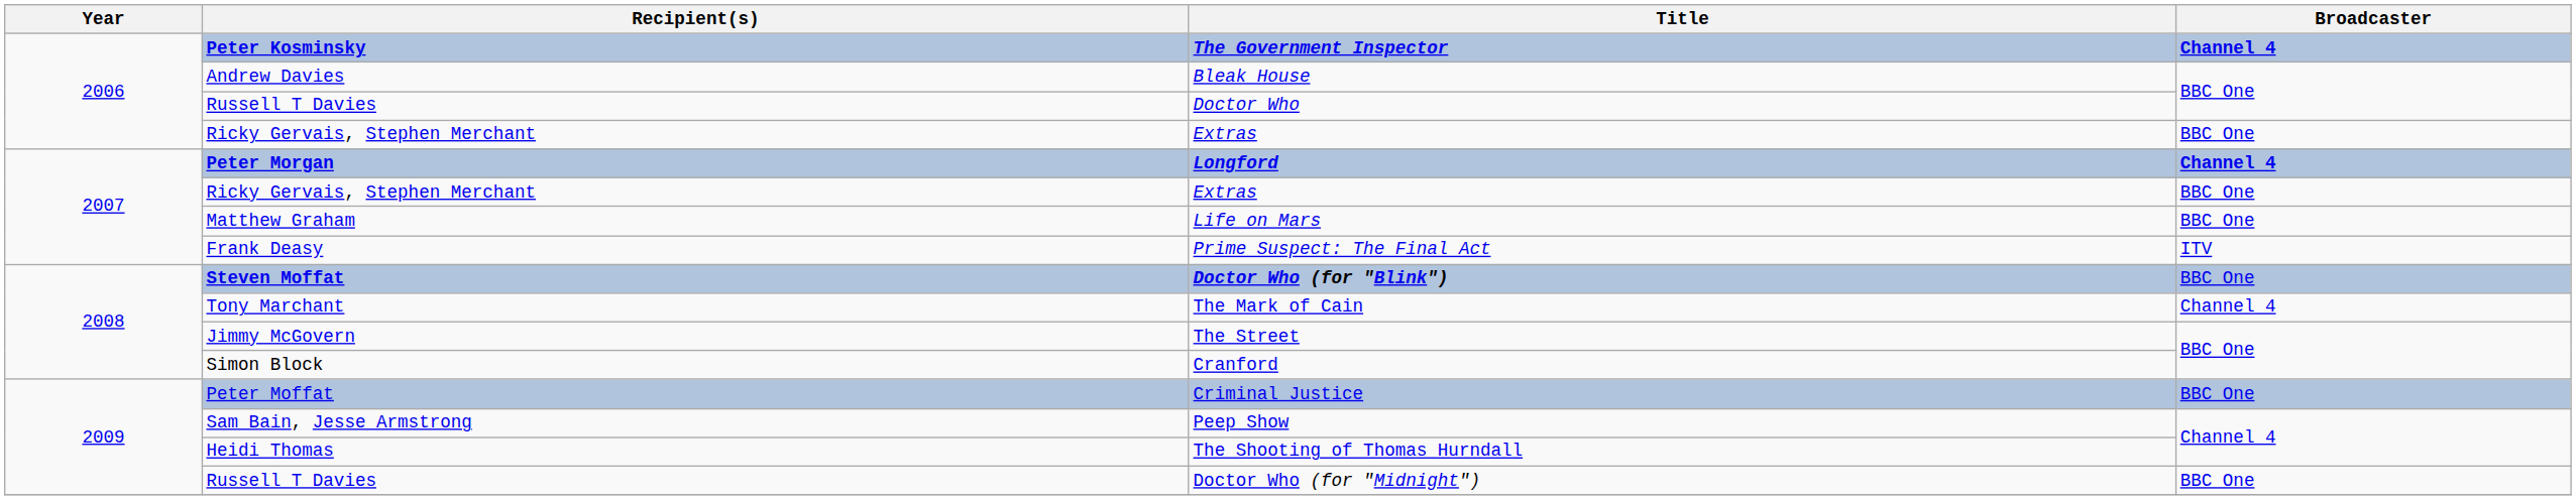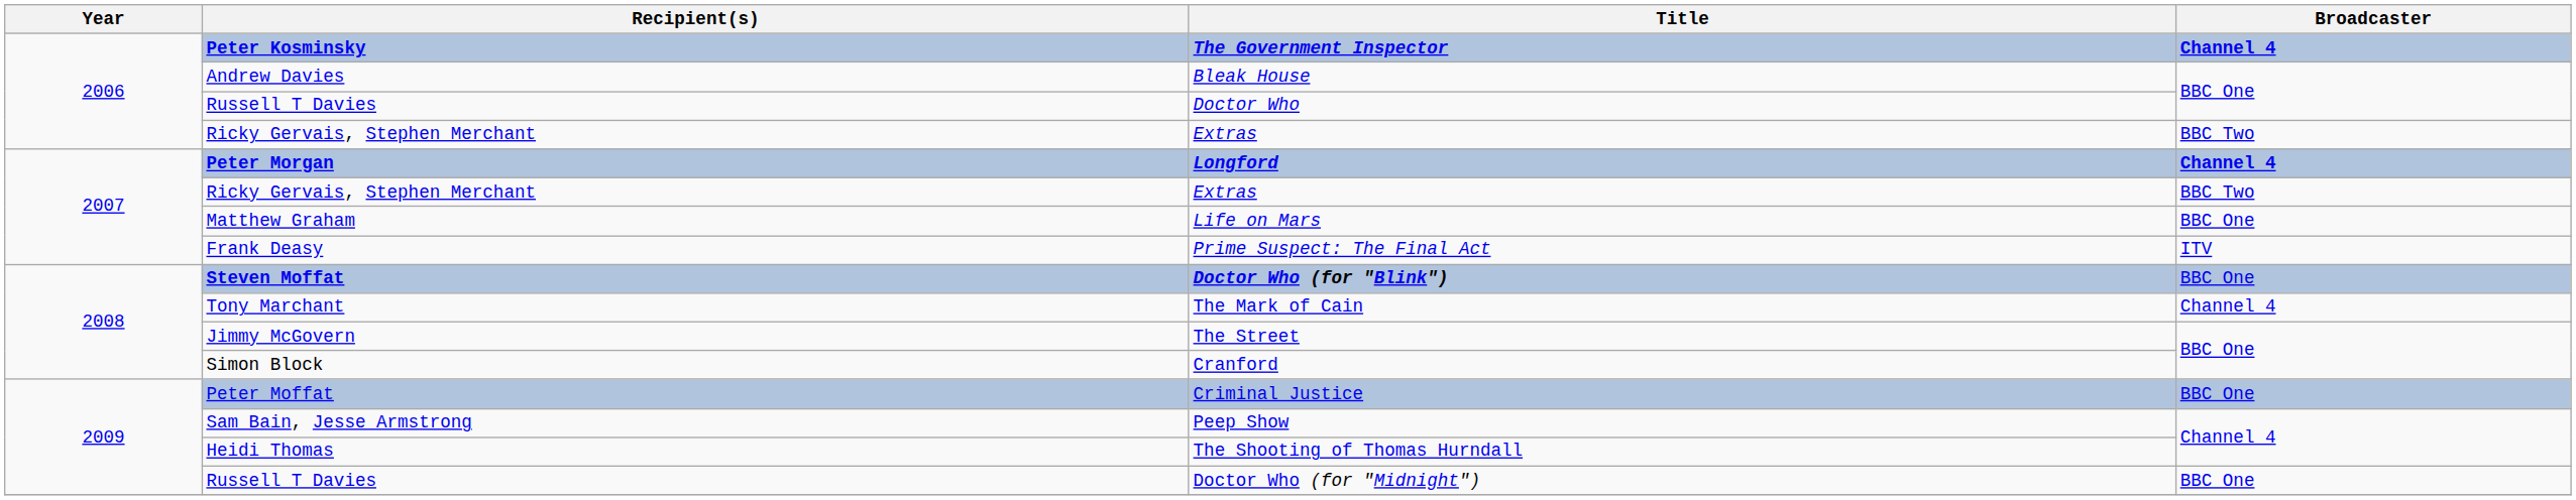 <table class="wikitable" width="95%">
 <tr>
 <th width=5%>Year</th>
 <th width=25%><strong>Recipient(s)</strong></th>
 <th width=25%>Title</th>
 <th width=10%><strong>Broadcaster</strong></th>
 </tr>
 <tr>
 <td rowspan="4" style="text-align:center;"><a href='#'>2006</a></td>
 <td style="background:#B0C4DE;"><strong><a href='#'>Peter Kosminsky</a></strong></td>
 <td style="background:#B0C4DE;"><strong><em><a href='#'>The Government Inspector</a></em></strong></td>
 <td style="background:#B0C4DE;"><strong><a href='#'>Channel 4</a></strong></td>
 </tr>
 <tr>
 <td><a href='#'>Andrew Davies</a></td>
 <td><em><a href='#'>Bleak House</a></em></td>
 <td rowspan="2"><a href='#'>BBC One</a></td>
 </tr>
 <tr>
 <td><a href='#'>Russell T Davies</a></td>
 <td><em><a href='#'>Doctor Who</a></em></td>
 </tr>
 <tr>
 <td><a href='#'>Ricky Gervais</a>, <a href='#'>Stephen Merchant</a></td>
 <td><em><a href='#'>Extras</a></em></td>
-<td><a href='#'>BBC One</a></td>
+<td><a href='#'>BBC Two</a></td>
 </tr>
 <tr>
 <td rowspan="4" style="text-align:center;"><a href='#'>2007</a></td>
 <td style="background:#B0C4DE;"><strong><a href='#'>Peter Morgan</a></strong></td>
 <td style="background:#B0C4DE;"><strong><em><a href='#'>Longford</a></em></strong></td>
 <td style="background:#B0C4DE;"><strong><a href='#'>Channel 4</a></strong></td>
 </tr>
 <tr>
 <td><a href='#'>Ricky Gervais</a>, <a href='#'>Stephen Merchant</a></td>
 <td><em><a href='#'>Extras</a></em></td>
-<td><a href='#'>BBC One</a></td>
+<td><a href='#'>BBC Two</a></td>
 </tr>
 <tr>
 <td><a href='#'>Matthew Graham</a></td>
 <td><em><a href='#'>Life on Mars</a></em></td>
 <td><a href='#'>BBC One</a></td>
 </tr>
 <tr>
 <td><a href='#'>Frank Deasy</a></td>
 <td><em><a href='#'>Prime Suspect: The Final Act</a></em></td>
 <td><a href='#'>ITV</a></td>
 </tr>
 <tr>
 <td rowspan="4" style="text-align:center;"><a href='#'>2008</a></td>
 <td style="background:#B0C4DE;"><strong><a href='#'>Steven Moffat</a></strong></td>
 <td style="background:#B0C4DE;"><strong><em><a href='#'>Doctor Who</a><em> (for "<a href='#'>Blink</a>")<strong></td>
 <td style="background:#B0C4DE;"></strong><a href='#'>BBC One</a><strong></td>
 </tr>
 <tr>
 <td><a href='#'>Tony Marchant</a></td>
 <td></em><a href='#'>The Mark of Cain</a><em></td>
 <td><a href='#'>Channel 4</a></td>
 </tr>
 <tr>
 <td><a href='#'>Jimmy McGovern</a></td>
 <td></em><a href='#'>The Street</a><em></td>
 <td rowspan="2"><a href='#'>BBC One</a></td>
 </tr>
 <tr>
 <td>Simon Block</td>
 <td></em><a href='#'>Cranford</a><em></td>
 </tr>
 <tr>
 <td rowspan="4" style="text-align:center;"><a href='#'>2009</a></td>
 <td style="background:#B0C4DE;"></strong><a href='#'>Peter Moffat</a><strong></td>
 <td style="background:#B0C4DE;"></em></strong><a href='#'>Criminal Justice</a><strong><em></td>
 <td style="background:#B0C4DE;"></strong><a href='#'>BBC One</a><strong></td>
 </tr>
 <tr>
 <td><a href='#'>Sam Bain</a>, <a href='#'>Jesse Armstrong</a></td>
 <td></em><a href='#'>Peep Show</a><em></td>
 <td rowspan="2"><a href='#'>Channel 4</a></td>
 </tr>
 <tr>
 <td><a href='#'>Heidi Thomas</a></td>
 <td></em><a href='#'>The Shooting of Thomas Hurndall</a><em></td>
 </tr>
 <tr>
 <td><a href='#'>Russell T Davies</a></td>
 <td></em><a href='#'>Doctor Who</a><em> (for "<a href='#'>Midnight</a>")</td>
 <td><a href='#'>BBC One</a></td>
 </tr>
 <tr>
 </tr>
 </table>
